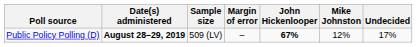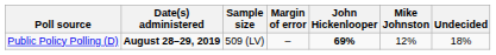 <table class="wikitable" style="font-size:90%;text-align:center;">
 <tr valign=bottom>
 <th>Poll source</th>
 <th>Date(s)<br>administered</th>
 <th>Sample<br>size</th>
 <th>Margin<br>of error</th>
 <th style="width:50px;">John<br>Hickenlooper</th>
 <th style="width:50px;">Mike<br>Johnston</th>
 <th>Undecided</th>
 </tr>
 <tr>
 <td style="text-align:left;"><a href='#'>Public Policy Polling (D)</a></td>
 <td><strong>August 28–29, 2019</strong></td>
 <td>509 (LV)</td>
 <td>–</td>
-<td><strong>67%</strong></td>
+<td><strong>69%</strong></td>
 <td>12%</td>
-<td>17%</td>
+<td>18%</td>
 </tr>
 </table>
